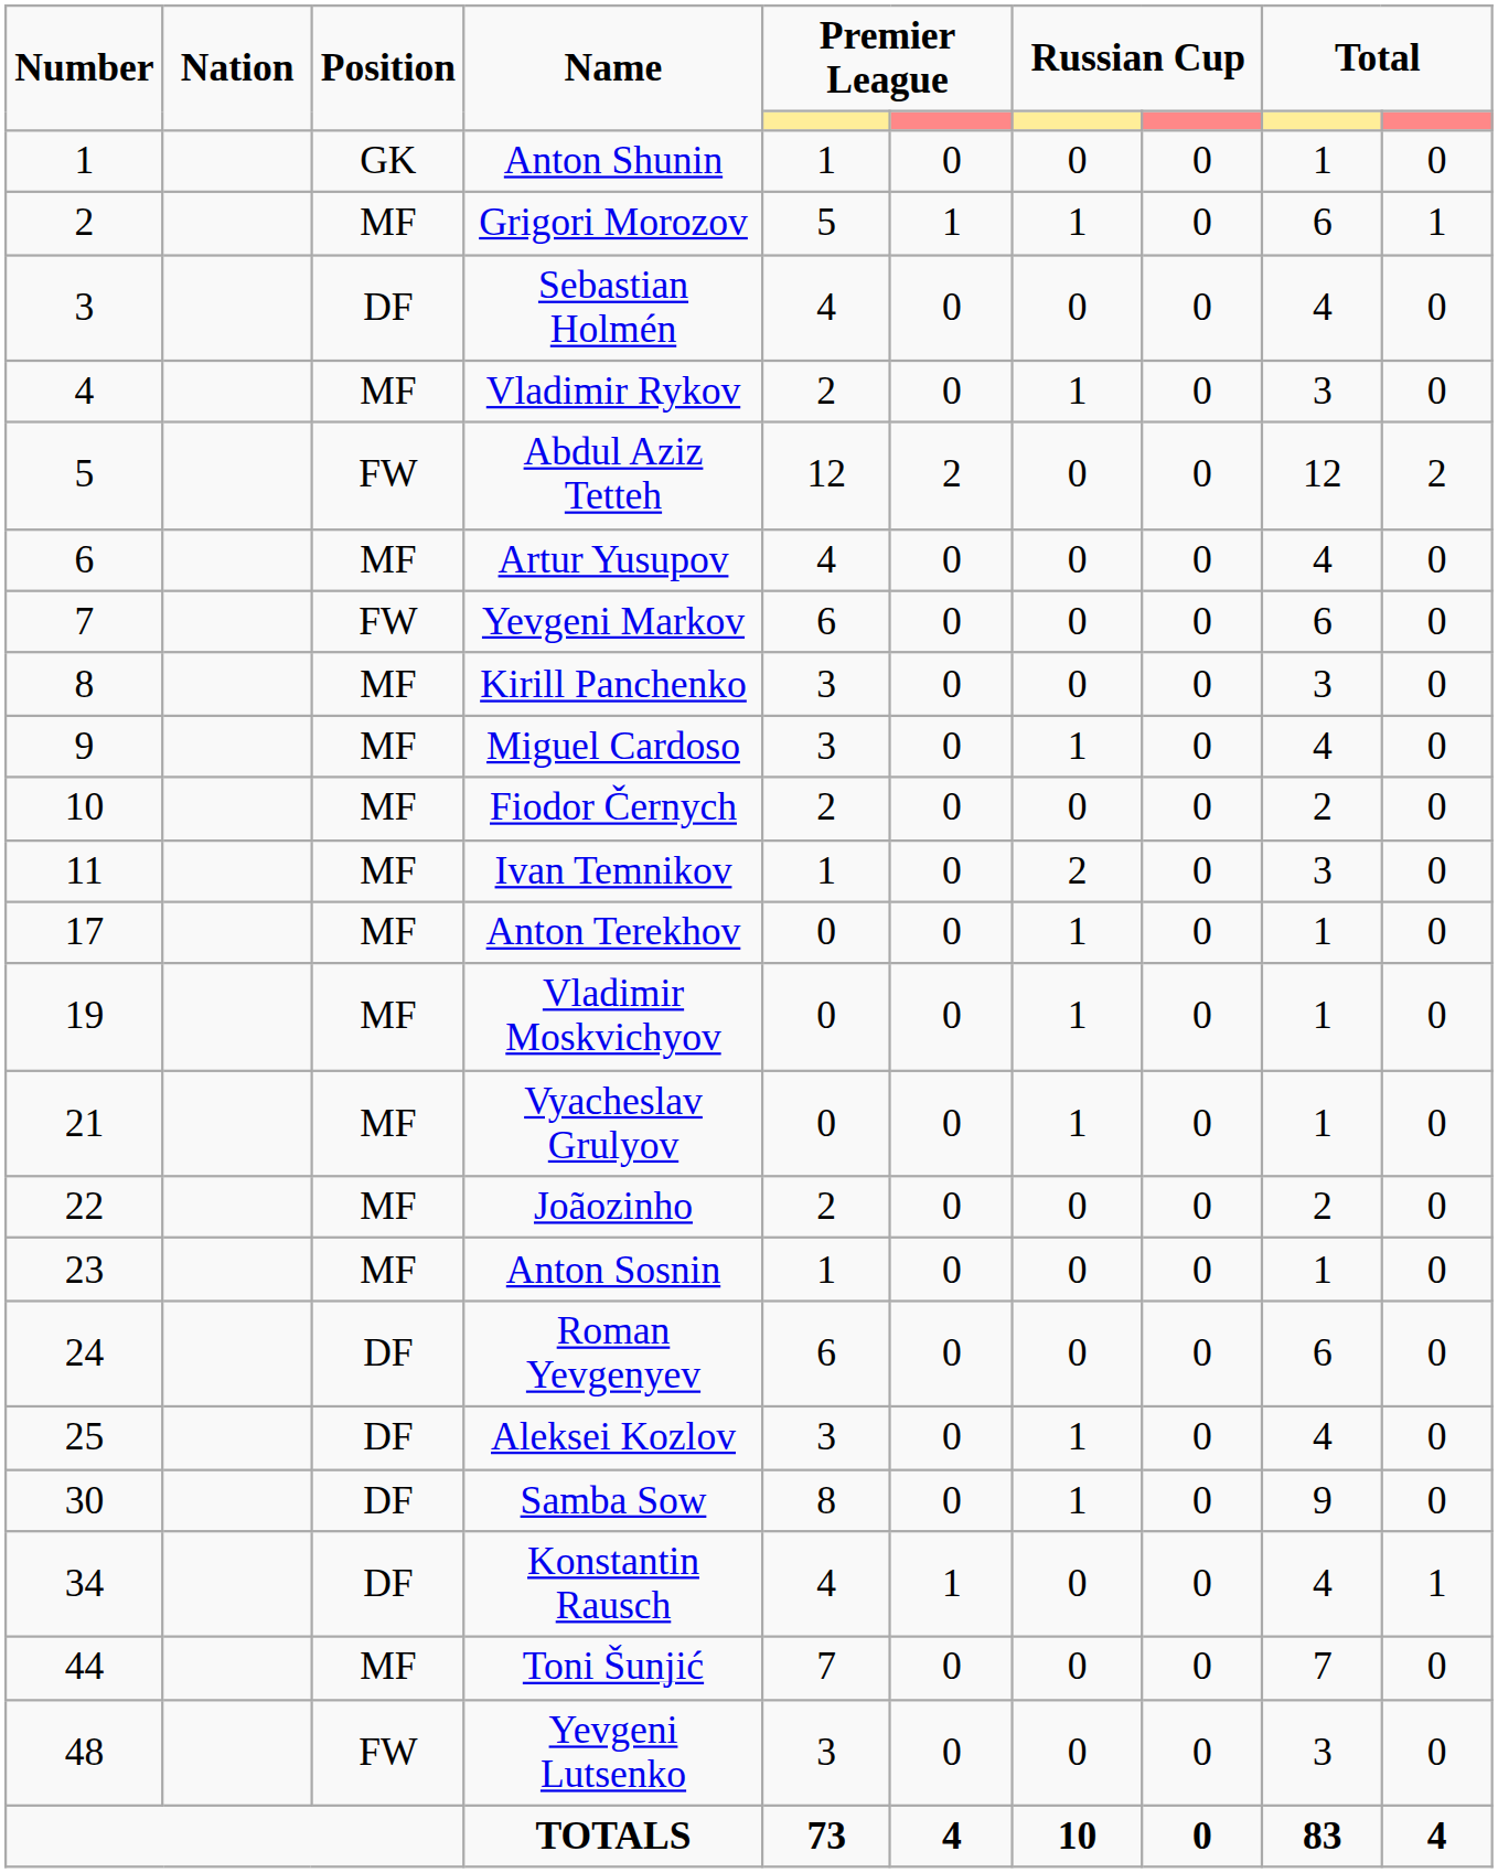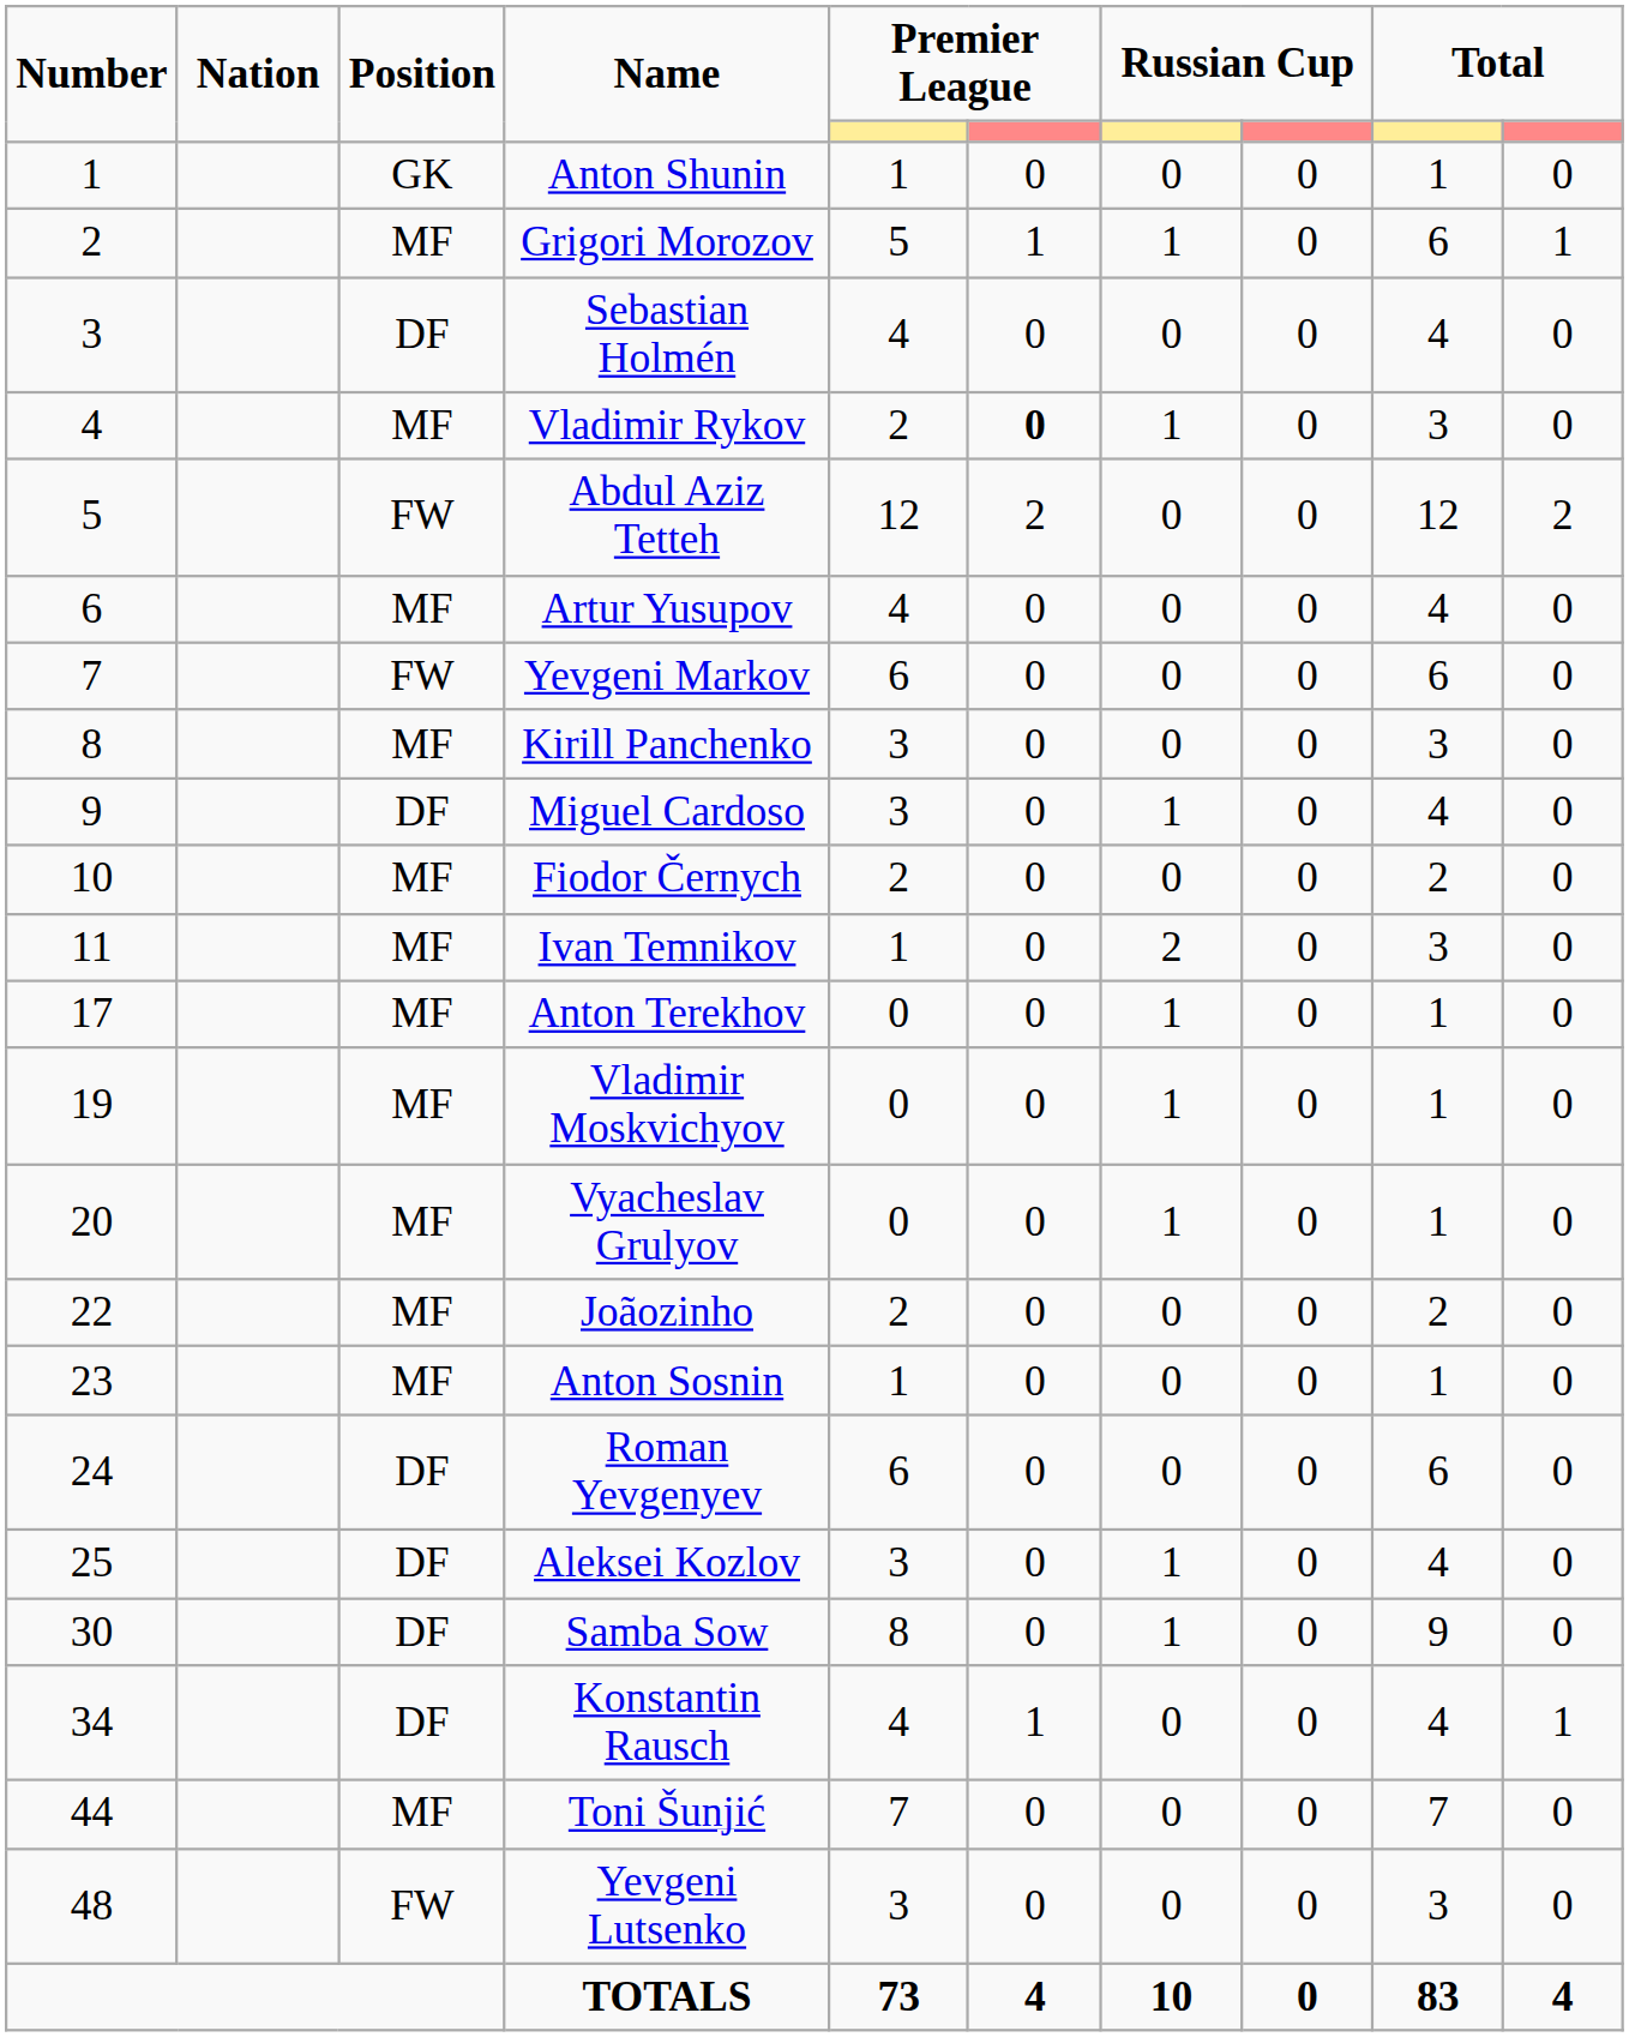 <table class="wikitable" style="font-size: 100%; text-align: center;">
 <tr>
 <td rowspan="2" width="10%" align="center"><strong>Number</strong></td>
 <td rowspan="2" width="10%" align="center"><strong>Nation</strong></td>
 <td rowspan="2" width="10%" align="center"><strong>Position</strong></td>
 <td rowspan="2" width="20%" align="center"><strong>Name</strong></td>
 <td colspan="2" align="center"><strong>Premier League</strong></td>
 <td colspan="2" align="center"><strong>Russian Cup</strong></td>
 <td colspan="2" align="center"><strong>Total</strong></td>
 </tr>
 <tr>
 <th width=60 style="background: #FFEE99"></th>
 <th width=60 style="background: #FF8888"></th>
 <th width=60 style="background: #FFEE99"></th>
 <th width=60 style="background: #FF8888"></th>
 <th width=60 style="background: #FFEE99"></th>
 <th width=60 style="background: #FF8888"></th>
 </tr>
 <tr>
 <td>1</td>
 <td></td>
 <td>GK</td>
 <td><a href='#'>Anton Shunin</a></td>
 <td>1</td>
 <td>0</td>
 <td>0</td>
 <td>0</td>
 <td>1</td>
 <td>0</td>
 </tr>
 <tr>
 <td>2</td>
 <td></td>
 <td>MF</td>
 <td><a href='#'>Grigori Morozov</a></td>
 <td>5</td>
 <td>1</td>
 <td>1</td>
 <td>0</td>
 <td>6</td>
 <td>1</td>
 </tr>
 <tr>
 <td>3</td>
 <td></td>
 <td>DF</td>
 <td><a href='#'>Sebastian Holmén</a></td>
 <td>4</td>
 <td>0</td>
 <td>0</td>
 <td>0</td>
 <td>4</td>
 <td>0</td>
 </tr>
 <tr>
 <td>4</td>
 <td></td>
 <td>MF</td>
 <td><a href='#'>Vladimir Rykov</a></td>
 <td>2</td>
-<td>0</td>
+<td><strong>0</strong></td>
 <td>1</td>
 <td>0</td>
 <td>3</td>
 <td>0</td>
 </tr>
 <tr>
 <td>5</td>
 <td></td>
 <td>FW</td>
 <td><a href='#'>Abdul Aziz Tetteh</a></td>
 <td>12</td>
 <td>2</td>
 <td>0</td>
 <td>0</td>
 <td>12</td>
 <td>2</td>
 </tr>
 <tr>
 <td>6</td>
 <td></td>
 <td>MF</td>
 <td><a href='#'>Artur Yusupov</a></td>
 <td>4</td>
 <td>0</td>
 <td>0</td>
 <td>0</td>
 <td>4</td>
 <td>0</td>
 </tr>
 <tr>
 <td>7</td>
 <td></td>
 <td>FW</td>
 <td><a href='#'>Yevgeni Markov</a></td>
 <td>6</td>
 <td>0</td>
 <td>0</td>
 <td>0</td>
 <td>6</td>
 <td>0</td>
 </tr>
 <tr>
 <td>8</td>
 <td></td>
 <td>MF</td>
 <td><a href='#'>Kirill Panchenko</a></td>
 <td>3</td>
 <td>0</td>
 <td>0</td>
 <td>0</td>
 <td>3</td>
 <td>0</td>
 </tr>
 <tr>
 <td>9</td>
 <td></td>
-<td>MF</td>
+<td>DF</td>
 <td><a href='#'>Miguel Cardoso</a></td>
 <td>3</td>
 <td>0</td>
 <td>1</td>
 <td>0</td>
 <td>4</td>
 <td>0</td>
 </tr>
 <tr>
 <td>10</td>
 <td></td>
 <td>MF</td>
 <td><a href='#'>Fiodor Černych</a></td>
 <td>2</td>
 <td>0</td>
 <td>0</td>
 <td>0</td>
 <td>2</td>
 <td>0</td>
 </tr>
 <tr>
 <td>11</td>
 <td></td>
 <td>MF</td>
 <td><a href='#'>Ivan Temnikov</a></td>
 <td>1</td>
 <td>0</td>
 <td>2</td>
 <td>0</td>
 <td>3</td>
 <td>0</td>
 </tr>
 <tr>
 <td>17</td>
 <td></td>
 <td>MF</td>
 <td><a href='#'>Anton Terekhov</a></td>
 <td>0</td>
 <td>0</td>
 <td>1</td>
 <td>0</td>
 <td>1</td>
 <td>0</td>
 </tr>
 <tr>
 <td>19</td>
 <td></td>
 <td>MF</td>
 <td><a href='#'>Vladimir Moskvichyov</a></td>
 <td>0</td>
 <td>0</td>
 <td>1</td>
 <td>0</td>
 <td>1</td>
 <td>0</td>
 </tr>
 <tr>
-<td>21</td>
+<td>20</td>
 <td></td>
 <td>MF</td>
 <td><a href='#'>Vyacheslav Grulyov</a></td>
 <td>0</td>
 <td>0</td>
 <td>1</td>
 <td>0</td>
 <td>1</td>
 <td>0</td>
 </tr>
 <tr>
 <td>22</td>
 <td></td>
 <td>MF</td>
 <td><a href='#'>Joãozinho</a></td>
 <td>2</td>
 <td>0</td>
 <td>0</td>
 <td>0</td>
 <td>2</td>
 <td>0</td>
 </tr>
 <tr>
 <td>23</td>
 <td></td>
 <td>MF</td>
 <td><a href='#'>Anton Sosnin</a></td>
 <td>1</td>
 <td>0</td>
 <td>0</td>
 <td>0</td>
 <td>1</td>
 <td>0</td>
 </tr>
 <tr>
 <td>24</td>
 <td></td>
 <td>DF</td>
 <td><a href='#'>Roman Yevgenyev</a></td>
 <td>6</td>
 <td>0</td>
 <td>0</td>
 <td>0</td>
 <td>6</td>
 <td>0</td>
 </tr>
 <tr>
 <td>25</td>
 <td></td>
 <td>DF</td>
 <td><a href='#'>Aleksei Kozlov</a></td>
 <td>3</td>
 <td>0</td>
 <td>1</td>
 <td>0</td>
 <td>4</td>
 <td>0</td>
 </tr>
 <tr>
 <td>30</td>
 <td></td>
 <td>DF</td>
 <td><a href='#'>Samba Sow</a></td>
 <td>8</td>
 <td>0</td>
 <td>1</td>
 <td>0</td>
 <td>9</td>
 <td>0</td>
 </tr>
 <tr>
 <td>34</td>
 <td></td>
 <td>DF</td>
 <td><a href='#'>Konstantin Rausch</a></td>
 <td>4</td>
 <td>1</td>
 <td>0</td>
 <td>0</td>
 <td>4</td>
 <td>1</td>
 </tr>
 <tr>
 <td>44</td>
 <td></td>
 <td>MF</td>
 <td><a href='#'>Toni Šunjić</a></td>
 <td>7</td>
 <td>0</td>
 <td>0</td>
 <td>0</td>
 <td>7</td>
 <td>0</td>
 </tr>
 <tr>
 <td>48</td>
 <td></td>
 <td>FW</td>
 <td><a href='#'>Yevgeni Lutsenko</a></td>
 <td>3</td>
 <td>0</td>
 <td>0</td>
 <td>0</td>
 <td>3</td>
 <td>0</td>
 </tr>
 <tr>
 <td colspan="3"></td>
 <td><strong>TOTALS</strong></td>
 <td><strong>73</strong></td>
 <td><strong>4</strong></td>
 <td><strong>10</strong></td>
 <td><strong>0</strong></td>
 <td><strong>83</strong></td>
 <td><strong>4</strong></td>
 </tr>
 </table>
